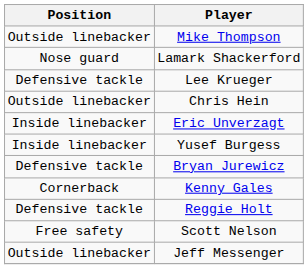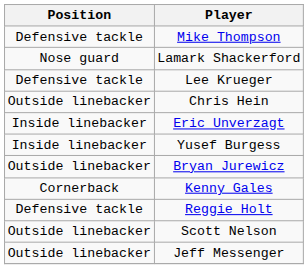 <table class="wikitable" style="text-align: center;">
 <tr>
 <th>Position</th>
 <th>Player</th>
 </tr>
 <tr>
-<td>Outside linebacker</td>
+<td>Defensive tackle</td>
 <td><a href='#'>Mike Thompson</a></td>
 </tr>
 <tr>
 <td>Nose guard</td>
 <td>Lamark Shackerford</td>
 </tr>
 <tr>
 <td>Defensive tackle</td>
 <td>Lee Krueger</td>
 </tr>
 <tr>
 <td>Outside linebacker</td>
 <td>Chris Hein</td>
 </tr>
 <tr>
 <td>Inside linebacker</td>
 <td><a href='#'>Eric Unverzagt</a></td>
 </tr>
 <tr>
 <td>Inside linebacker</td>
 <td>Yusef Burgess</td>
 </tr>
 <tr>
-<td>Defensive tackle</td>
+<td>Outside linebacker</td>
 <td><a href='#'>Bryan Jurewicz</a></td>
 </tr>
 <tr>
 <td>Cornerback</td>
 <td><a href='#'>Kenny Gales</a></td>
 </tr>
 <tr>
 <td>Defensive tackle</td>
 <td><a href='#'>Reggie Holt</a></td>
 </tr>
 <tr>
-<td>Free safety</td>
+<td>Outside linebacker</td>
 <td>Scott Nelson</td>
 </tr>
 <tr>
 <td>Outside linebacker</td>
 <td>Jeff Messenger</td>
 </tr>
 <tr>
 </tr>
 </table>
